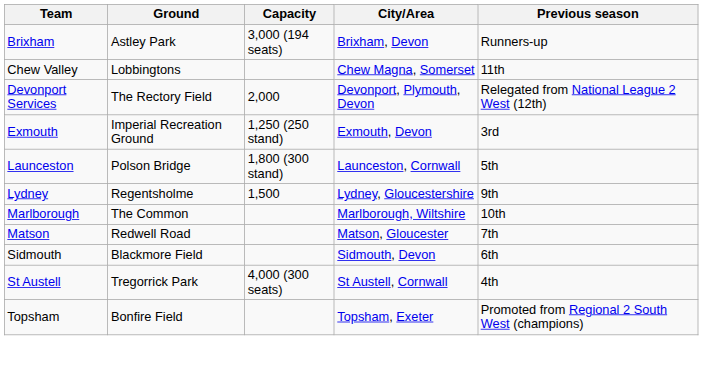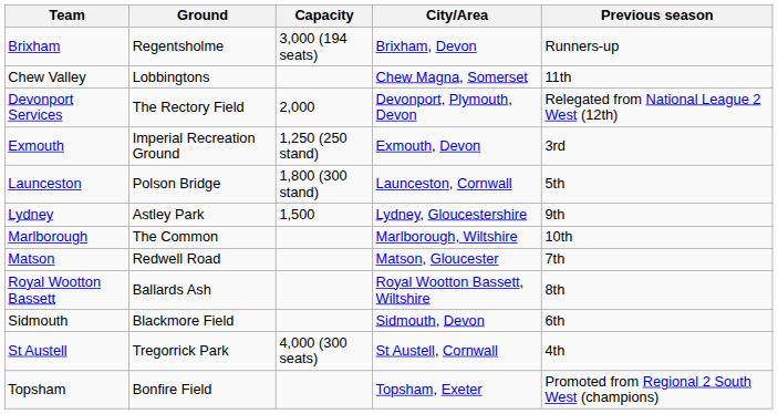 <table class="wikitable sortable">
 <tr>
 <th>Team</th>
 <th>Ground</th>
 <th>Capacity</th>
 <th>City/Area</th>
 <th>Previous season</th>
 </tr>
 <tr>
 <td><a href='#'>Brixham</a></td>
-<td>Astley Park</td>
+<td>Regentsholme</td>
 <td>3,000 (194 seats)</td>
 <td><a href='#'>Brixham</a>, <a href='#'>Devon</a></td>
 <td>Runners-up</td>
 </tr>
 <tr>
 <td>Chew Valley</td>
 <td>Lobbingtons</td>
 <td></td>
 <td><a href='#'>Chew Magna</a>, <a href='#'>Somerset</a></td>
 <td>11th</td>
 </tr>
 <tr>
 <td><a href='#'>Devonport Services</a></td>
 <td>The Rectory Field</td>
 <td>2,000</td>
 <td><a href='#'>Devonport</a>, <a href='#'>Plymouth</a>, <a href='#'>Devon</a></td>
 <td>Relegated from <a href='#'>National League 2 West</a> (12th)</td>
 </tr>
 <tr>
 <td><a href='#'>Exmouth</a></td>
 <td>Imperial Recreation Ground</td>
 <td>1,250 (250 stand)</td>
 <td><a href='#'>Exmouth</a>, <a href='#'>Devon</a></td>
 <td>3rd</td>
 </tr>
 <tr>
 <td><a href='#'>Launceston</a></td>
 <td>Polson Bridge</td>
 <td>1,800 (300 stand)</td>
 <td><a href='#'>Launceston</a>, <a href='#'>Cornwall</a></td>
 <td>5th</td>
 </tr>
 <tr>
 <td><a href='#'>Lydney</a></td>
-<td>Regentsholme</td>
+<td>Astley Park</td>
 <td>1,500</td>
 <td><a href='#'>Lydney</a>, <a href='#'>Gloucestershire</a></td>
 <td>9th</td>
 </tr>
 <tr>
 <td><a href='#'>Marlborough</a></td>
 <td>The Common</td>
 <td></td>
 <td><a href='#'>Marlborough, Wiltshire</a></td>
 <td>10th</td>
 </tr>
 <tr>
 <td><a href='#'>Matson</a></td>
 <td>Redwell Road</td>
 <td></td>
 <td><a href='#'>Matson</a>, <a href='#'>Gloucester</a></td>
 <td>7th</td>
+</tr>
+<tr>
+<td><a href='#'>Royal Wootton Bassett</a></td>
+<td>Ballards Ash</td>
+<td></td>
+<td><a href='#'>Royal Wootton Bassett</a>, <a href='#'>Wiltshire</a></td>
+<td>8th</td>
 </tr>
 <tr>
 <td>Sidmouth</td>
 <td>Blackmore Field</td>
 <td></td>
 <td><a href='#'>Sidmouth</a>, <a href='#'>Devon</a></td>
 <td>6th</td>
 </tr>
 <tr>
 <td><a href='#'>St Austell</a></td>
 <td>Tregorrick Park</td>
 <td>4,000 (300 seats)</td>
 <td><a href='#'>St Austell</a>, <a href='#'>Cornwall</a></td>
 <td>4th</td>
 </tr>
 <tr>
 <td>Topsham</td>
 <td>Bonfire Field</td>
 <td></td>
 <td><a href='#'>Topsham</a>, <a href='#'>Exeter</a></td>
 <td>Promoted from <a href='#'>Regional 2 South West</a> (champions)</td>
 </tr>
 </table>
